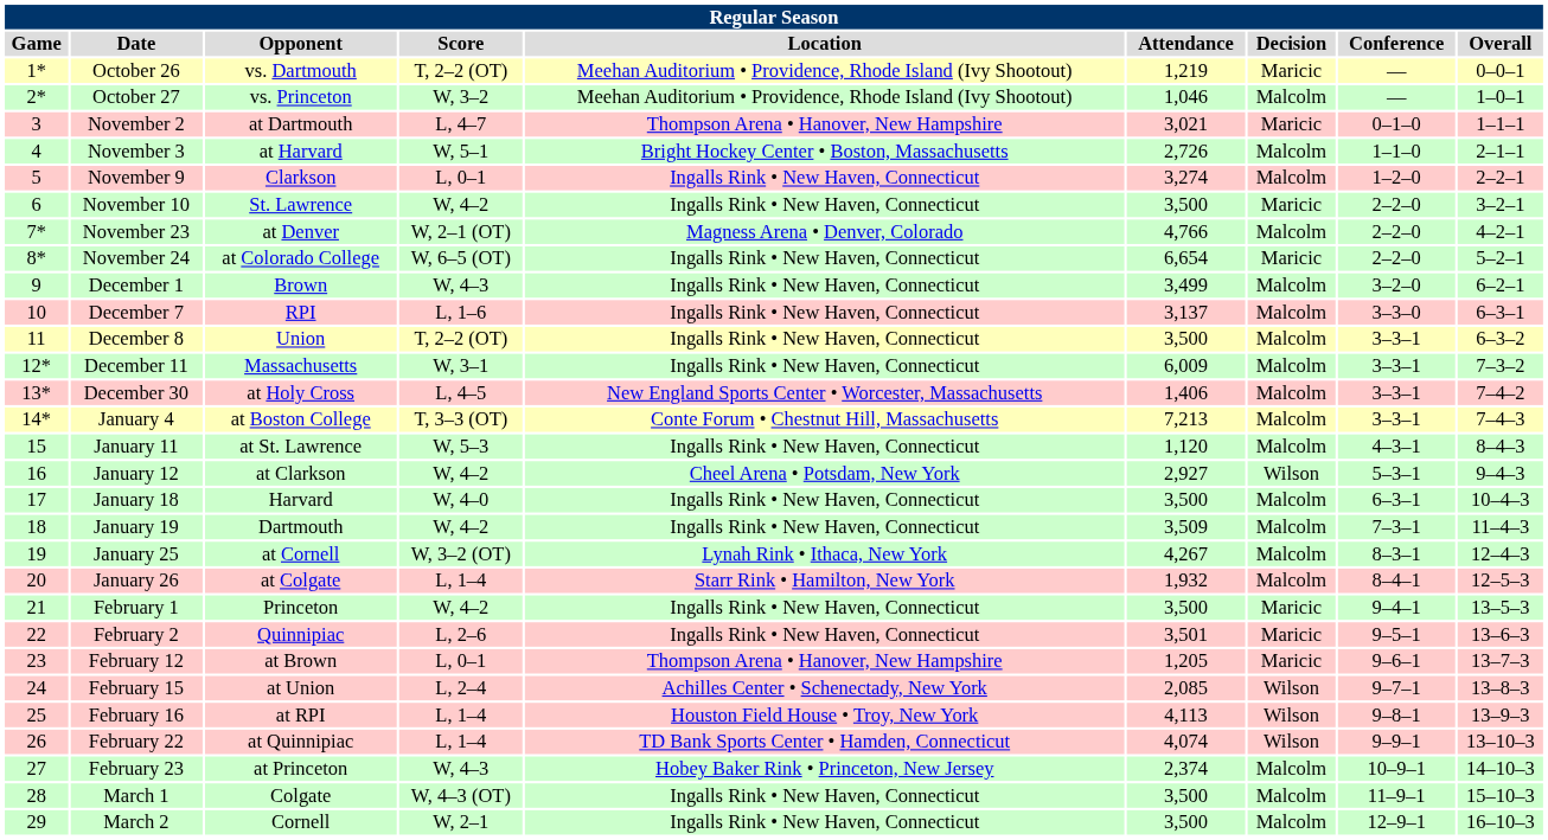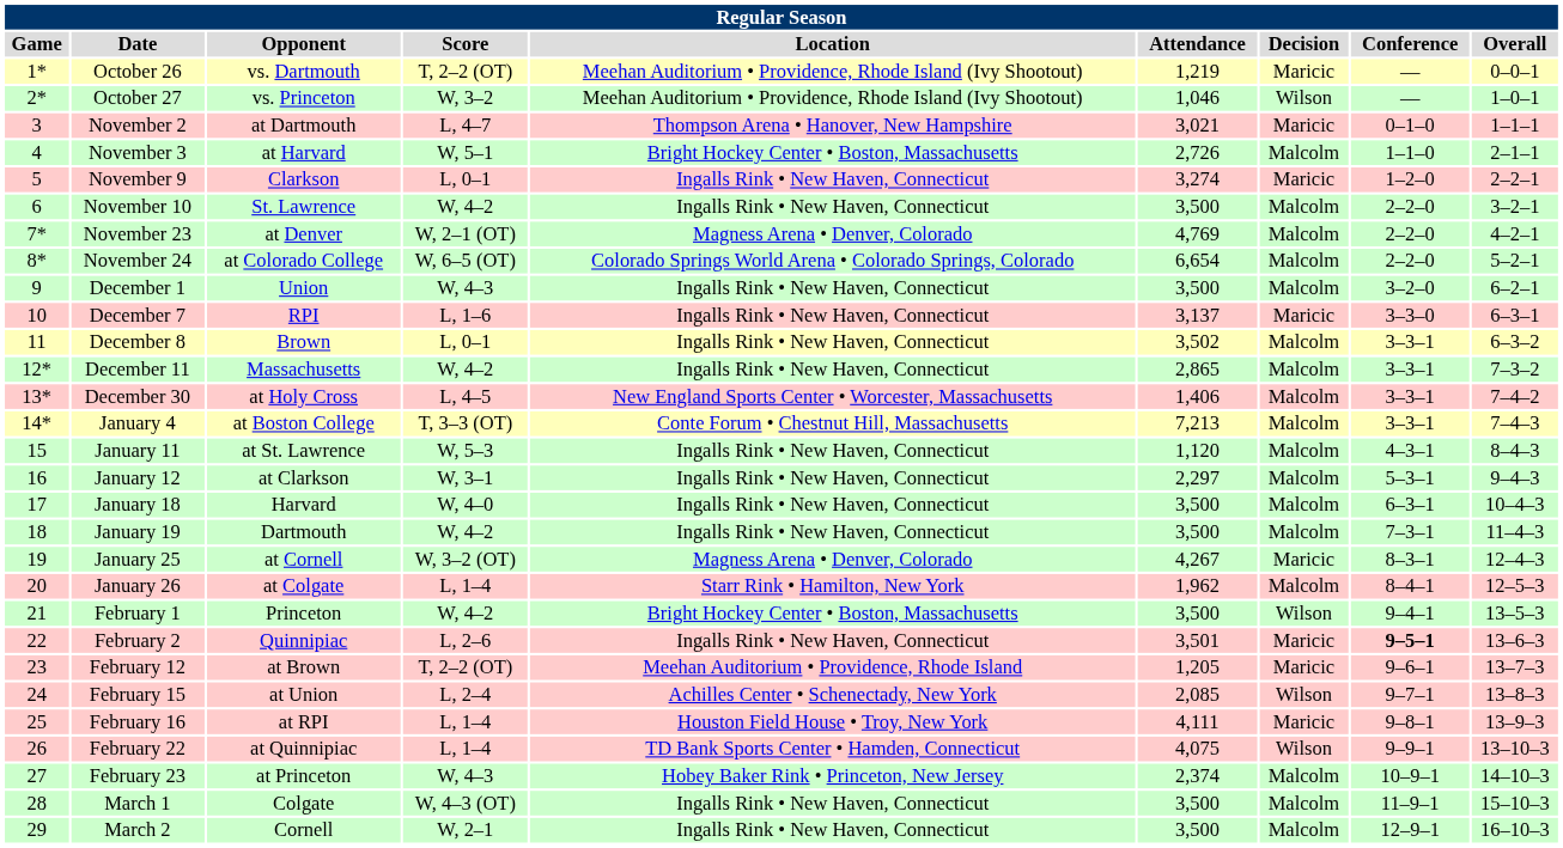 <table class="toccolours" width=100% style="clear:both; margin:1.5em auto; text-align:center;">
 <tr>
 <th colspan=12 style="color:white; background:#00356B">Regular Season</th>
 </tr>
 <tr align="center"  bgcolor="#dddddd">
 <th>Game</th>
 <th>Date</th>
 <th>Opponent</th>
 <th>Score</th>
 <th>Location</th>
 <th>Attendance</th>
 <th>Decision</th>
 <th>Conference</th>
 <th>Overall</th>
 </tr>
 <tr align="center" bgcolor="#ffffbb">
 <td>1*</td>
 <td>October 26</td>
 <td>vs. <a href='#'>Dartmouth</a></td>
 <td>T, 2–2 (OT)</td>
 <td><a href='#'>Meehan Auditorium</a> • <a href='#'>Providence, Rhode Island</a> (Ivy Shootout)</td>
 <td>1,219</td>
 <td>Maricic</td>
 <td>—</td>
 <td>0–0–1</td>
 </tr>
 <tr align="center" bgcolor="#ccffcc">
 <td>2*</td>
 <td>October 27</td>
 <td>vs. <a href='#'>Princeton</a></td>
 <td>W, 3–2</td>
 <td>Meehan Auditorium • Providence, Rhode Island (Ivy Shootout)</td>
 <td>1,046</td>
-<td>Malcolm</td>
+<td>Wilson</td>
 <td>—</td>
 <td>1–0–1</td>
 </tr>
 <tr align="center" bgcolor="#ffcccc">
 <td>3</td>
 <td>November 2</td>
 <td>at Dartmouth</td>
 <td>L, 4–7</td>
 <td><a href='#'>Thompson Arena</a> • <a href='#'>Hanover, New Hampshire</a></td>
 <td>3,021</td>
 <td>Maricic</td>
 <td>0–1–0</td>
 <td>1–1–1</td>
 </tr>
 <tr align="center" bgcolor="#ccffcc">
 <td>4</td>
 <td>November 3</td>
 <td>at <a href='#'>Harvard</a></td>
 <td>W, 5–1</td>
 <td><a href='#'>Bright Hockey Center</a> • <a href='#'>Boston, Massachusetts</a></td>
 <td>2,726</td>
 <td>Malcolm</td>
 <td>1–1–0</td>
 <td>2–1–1</td>
 </tr>
 <tr align="center" bgcolor="#ffcccc">
 <td>5</td>
 <td>November 9</td>
 <td><a href='#'>Clarkson</a></td>
 <td>L, 0–1</td>
 <td><a href='#'>Ingalls Rink</a> • <a href='#'>New Haven, Connecticut</a></td>
 <td>3,274</td>
-<td>Malcolm</td>
+<td>Maricic</td>
 <td>1–2–0</td>
 <td>2–2–1</td>
 </tr>
 <tr align="center" bgcolor="#ccffcc">
 <td>6</td>
 <td>November 10</td>
 <td><a href='#'>St. Lawrence</a></td>
 <td>W, 4–2</td>
 <td>Ingalls Rink • New Haven, Connecticut</td>
 <td>3,500</td>
-<td>Maricic</td>
+<td>Malcolm</td>
 <td>2–2–0</td>
 <td>3–2–1</td>
 </tr>
 <tr align="center" bgcolor="#ccffcc">
 <td>7*</td>
 <td>November 23</td>
 <td>at <a href='#'>Denver</a></td>
 <td>W, 2–1 (OT)</td>
 <td><a href='#'>Magness Arena</a> • <a href='#'>Denver, Colorado</a></td>
-<td>4,766</td>
+<td>4,769</td>
 <td>Malcolm</td>
 <td>2–2–0</td>
 <td>4–2–1</td>
 </tr>
 <tr align="center" bgcolor="#ccffcc">
 <td>8*</td>
 <td>November 24</td>
 <td>at <a href='#'>Colorado College</a></td>
 <td>W, 6–5 (OT)</td>
-<td>Ingalls Rink • New Haven, Connecticut</td>
+<td><a href='#'>Colorado Springs World Arena</a> • <a href='#'>Colorado Springs, Colorado</a></td>
 <td>6,654</td>
-<td>Maricic</td>
+<td>Malcolm</td>
 <td>2–2–0</td>
 <td>5–2–1</td>
 </tr>
 <tr align="center" bgcolor="#ccffcc">
 <td>9</td>
 <td>December 1</td>
-<td><a href='#'>Brown</a></td>
+<td><a href='#'>Union</a></td>
 <td>W, 4–3</td>
 <td>Ingalls Rink • New Haven, Connecticut</td>
-<td>3,499</td>
+<td>3,500</td>
 <td>Malcolm</td>
 <td>3–2–0</td>
 <td>6–2–1</td>
 </tr>
 <tr align="center" bgcolor="#ffcccc">
 <td>10</td>
 <td>December 7</td>
 <td><a href='#'>RPI</a></td>
 <td>L, 1–6</td>
 <td>Ingalls Rink • New Haven, Connecticut</td>
 <td>3,137</td>
-<td>Malcolm</td>
+<td>Maricic</td>
 <td>3–3–0</td>
 <td>6–3–1</td>
 </tr>
 <tr align="center" bgcolor="#ffffbb">
 <td>11</td>
 <td>December 8</td>
-<td><a href='#'>Union</a></td>
-<td>T, 2–2 (OT)</td>
+<td><a href='#'>Brown</a></td>
+<td>L, 0–1</td>
 <td>Ingalls Rink • New Haven, Connecticut</td>
-<td>3,500</td>
+<td>3,502</td>
 <td>Malcolm</td>
 <td>3–3–1</td>
 <td>6–3–2</td>
 </tr>
 <tr align="center" bgcolor="#ccffcc">
 <td>12*</td>
 <td>December 11</td>
 <td><a href='#'>Massachusetts</a></td>
-<td>W, 3–1</td>
+<td>W, 4–2</td>
 <td>Ingalls Rink • New Haven, Connecticut</td>
-<td>6,009</td>
+<td>2,865</td>
 <td>Malcolm</td>
 <td>3–3–1</td>
 <td>7–3–2</td>
 </tr>
 <tr align="center" bgcolor="#ffcccc">
 <td>13*</td>
 <td>December 30</td>
 <td>at <a href='#'>Holy Cross</a></td>
 <td>L, 4–5</td>
 <td><a href='#'>New England Sports Center</a> • <a href='#'>Worcester, Massachusetts</a></td>
 <td>1,406</td>
 <td>Malcolm</td>
 <td>3–3–1</td>
 <td>7–4–2</td>
 </tr>
 <tr align="center" bgcolor="#ffffbb">
 <td>14*</td>
 <td>January 4</td>
 <td>at <a href='#'>Boston College</a></td>
 <td>T, 3–3 (OT)</td>
 <td><a href='#'>Conte Forum</a> • <a href='#'>Chestnut Hill, Massachusetts</a></td>
 <td>7,213</td>
 <td>Malcolm</td>
 <td>3–3–1</td>
 <td>7–4–3</td>
 </tr>
 <tr align="center" bgcolor="#ccffcc">
 <td>15</td>
 <td>January 11</td>
 <td>at St. Lawrence</td>
 <td>W, 5–3</td>
 <td>Ingalls Rink • New Haven, Connecticut</td>
 <td>1,120</td>
 <td>Malcolm</td>
 <td>4–3–1</td>
 <td>8–4–3</td>
 </tr>
 <tr align="center" bgcolor="#ccffcc">
 <td>16</td>
 <td>January 12</td>
 <td>at Clarkson</td>
-<td>W, 4–2</td>
-<td><a href='#'>Cheel Arena</a> • <a href='#'>Potsdam, New York</a></td>
-<td>2,927</td>
-<td>Wilson</td>
+<td>W, 3–1</td>
+<td>Ingalls Rink • New Haven, Connecticut</td>
+<td>2,297</td>
+<td>Malcolm</td>
 <td>5–3–1</td>
 <td>9–4–3</td>
 </tr>
 <tr align="center" bgcolor="#ccffcc">
 <td>17</td>
 <td>January 18</td>
 <td>Harvard</td>
 <td>W, 4–0</td>
 <td>Ingalls Rink • New Haven, Connecticut</td>
 <td>3,500</td>
 <td>Malcolm</td>
 <td>6–3–1</td>
 <td>10–4–3</td>
 </tr>
 <tr align="center" bgcolor="#ccffcc">
 <td>18</td>
 <td>January 19</td>
 <td>Dartmouth</td>
 <td>W, 4–2</td>
 <td>Ingalls Rink • New Haven, Connecticut</td>
-<td>3,509</td>
+<td>3,500</td>
 <td>Malcolm</td>
 <td>7–3–1</td>
 <td>11–4–3</td>
 </tr>
 <tr align="center" bgcolor="#ccffcc">
 <td>19</td>
 <td>January 25</td>
 <td>at <a href='#'>Cornell</a></td>
 <td>W, 3–2 (OT)</td>
-<td><a href='#'>Lynah Rink</a> • <a href='#'>Ithaca, New York</a></td>
+<td><a href='#'>Magness Arena</a> • <a href='#'>Denver, Colorado</a></td>
 <td>4,267</td>
-<td>Malcolm</td>
+<td>Maricic</td>
 <td>8–3–1</td>
 <td>12–4–3</td>
 </tr>
 <tr align="center" bgcolor="#ffcccc">
 <td>20</td>
 <td>January 26</td>
 <td>at <a href='#'>Colgate</a></td>
 <td>L, 1–4</td>
 <td><a href='#'>Starr Rink</a> • <a href='#'>Hamilton, New York</a></td>
-<td>1,932</td>
+<td>1,962</td>
 <td>Malcolm</td>
 <td>8–4–1</td>
 <td>12–5–3</td>
 </tr>
 <tr align="center" bgcolor="#ccffcc">
 <td>21</td>
 <td>February 1</td>
 <td>Princeton</td>
 <td>W, 4–2</td>
-<td>Ingalls Rink • New Haven, Connecticut</td>
+<td><a href='#'>Bright Hockey Center</a> • <a href='#'>Boston, Massachusetts</a></td>
 <td>3,500</td>
-<td>Maricic</td>
+<td>Wilson</td>
 <td>9–4–1</td>
 <td>13–5–3</td>
 </tr>
 <tr align="center" bgcolor="#ffcccc">
 <td>22</td>
 <td>February 2</td>
 <td><a href='#'>Quinnipiac</a></td>
 <td>L, 2–6</td>
 <td>Ingalls Rink • New Haven, Connecticut</td>
 <td>3,501</td>
 <td>Maricic</td>
-<td>9–5–1</td>
+<td><strong>9–5–1</strong></td>
 <td>13–6–3</td>
 </tr>
 <tr align="center" bgcolor="#ffcccc">
 <td>23</td>
 <td>February 12</td>
 <td>at Brown</td>
-<td>L, 0–1</td>
-<td><a href='#'>Thompson Arena</a> • <a href='#'>Hanover, New Hampshire</a></td>
+<td>T, 2–2 (OT)</td>
+<td><a href='#'>Meehan Auditorium</a> • <a href='#'>Providence, Rhode Island</a></td>
 <td>1,205</td>
 <td>Maricic</td>
 <td>9–6–1</td>
 <td>13–7–3</td>
 </tr>
 <tr align="center" bgcolor="#ffcccc">
 <td>24</td>
 <td>February 15</td>
 <td>at Union</td>
 <td>L, 2–4</td>
 <td><a href='#'>Achilles Center</a> • <a href='#'>Schenectady, New York</a></td>
 <td>2,085</td>
 <td>Wilson</td>
 <td>9–7–1</td>
 <td>13–8–3</td>
 </tr>
 <tr align="center" bgcolor="#ffcccc">
 <td>25</td>
 <td>February 16</td>
 <td>at RPI</td>
 <td>L, 1–4</td>
 <td><a href='#'>Houston Field House</a> • <a href='#'>Troy, New York</a></td>
-<td>4,113</td>
-<td>Wilson</td>
+<td>4,111</td>
+<td>Maricic</td>
 <td>9–8–1</td>
 <td>13–9–3</td>
 </tr>
 <tr align="center" bgcolor="#ffcccc">
 <td>26</td>
 <td>February 22</td>
 <td>at Quinnipiac</td>
 <td>L, 1–4</td>
 <td><a href='#'>TD Bank Sports Center</a> • <a href='#'>Hamden, Connecticut</a></td>
-<td>4,074</td>
+<td>4,075</td>
 <td>Wilson</td>
 <td>9–9–1</td>
 <td>13–10–3</td>
 </tr>
 <tr align="center" bgcolor="#ccffcc">
 <td>27</td>
 <td>February 23</td>
 <td>at Princeton</td>
 <td>W, 4–3</td>
 <td><a href='#'>Hobey Baker Rink</a> • <a href='#'>Princeton, New Jersey</a></td>
 <td>2,374</td>
 <td>Malcolm</td>
 <td>10–9–1</td>
 <td>14–10–3</td>
 </tr>
 <tr align="center" bgcolor="#ccffcc">
 <td>28</td>
 <td>March 1</td>
 <td>Colgate</td>
 <td>W, 4–3 (OT)</td>
 <td>Ingalls Rink • New Haven, Connecticut</td>
 <td>3,500</td>
 <td>Malcolm</td>
 <td>11–9–1</td>
 <td>15–10–3</td>
 </tr>
 <tr align="center" bgcolor="#ccffcc">
 <td>29</td>
 <td>March 2</td>
 <td>Cornell</td>
 <td>W, 2–1</td>
 <td>Ingalls Rink • New Haven, Connecticut</td>
 <td>3,500</td>
 <td>Malcolm</td>
 <td>12–9–1</td>
 <td>16–10–3</td>
 </tr>
 </table>
